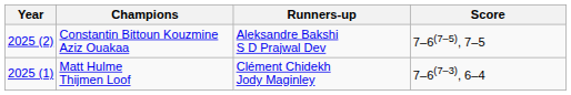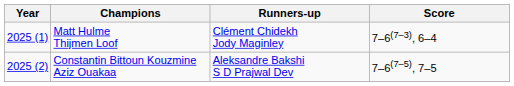 <table class="wikitable" style="font-size:90%">
 <tr>
 <th>Year</th>
 <th width="200">Champions</th>
 <th width="200">Runners-up</th>
 <th width="175">Score</th>
 </tr>
 <tr>
+<td><a href='#'>2025 (1)</a></td>
+<td> <a href='#'>Matt Hulme</a><br> <a href='#'>Thijmen Loof</a></td>
+<td> <a href='#'>Clément Chidekh</a><br> <a href='#'>Jody Maginley</a></td>
+<td>7–6<sup>(7–3)</sup>, 6–4</td>
+</tr>
+<tr>
 <td><a href='#'>2025 (2)</a></td>
 <td> <a href='#'>Constantin Bittoun Kouzmine</a><br> <a href='#'>Aziz Ouakaa</a></td>
 <td> <a href='#'>Aleksandre Bakshi</a><br> <a href='#'>S D Prajwal Dev</a></td>
 <td>7–6<sup>(7–5)</sup>, 7–5</td>
 </tr>
-<tr>
-<td><a href='#'>2025 (1)</a></td>
-<td> <a href='#'>Matt Hulme</a><br> <a href='#'>Thijmen Loof</a></td>
-<td> <a href='#'>Clément Chidekh</a><br> <a href='#'>Jody Maginley</a></td>
-<td>7–6<sup>(7–3)</sup>, 6–4</td>
-</tr>
 </table>
